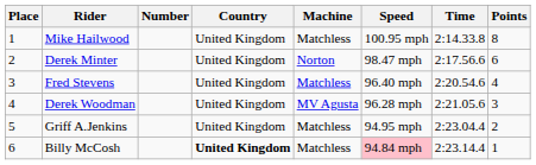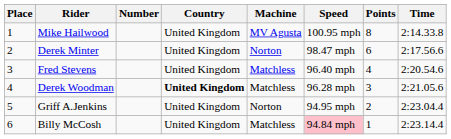 <table class="wikitable" style="font-size: 95%;">
 <tr>
 <th>Place</th>
 <th>Rider</th>
 <th>Number</th>
 <th>Country</th>
 <th>Machine</th>
 <th>Speed</th>
+<th>Points</th>
 <th>Time</th>
-<th>Points</th>
 </tr>
 <tr>
 <td>1</td>
 <td> <a href='#'>Mike Hailwood</a></td>
 <td></td>
 <td>United Kingdom</td>
-<td>Matchless</td>
+<td><a href='#'>MV Agusta</a></td>
 <td>100.95 mph</td>
+<td>8</td>
 <td>2:14.33.8</td>
-<td>8</td>
 </tr>
 <tr>
 <td>2</td>
 <td> <a href='#'>Derek Minter</a></td>
 <td></td>
 <td>United Kingdom</td>
 <td><a href='#'>Norton</a></td>
 <td>98.47 mph</td>
+<td>6</td>
 <td>2:17.56.6</td>
-<td>6</td>
 </tr>
 <tr>
 <td>3</td>
 <td> <a href='#'>Fred Stevens</a></td>
 <td></td>
 <td>United Kingdom</td>
 <td><a href='#'>Matchless</a></td>
 <td>96.40 mph</td>
+<td>4</td>
 <td>2:20.54.6</td>
-<td>4</td>
 </tr>
 <tr>
 <td>4</td>
 <td> <a href='#'>Derek Woodman</a></td>
 <td></td>
-<td>United Kingdom</td>
-<td><a href='#'>MV Agusta</a></td>
+<td><strong>United Kingdom</strong></td>
+<td>Matchless</td>
 <td>96.28 mph</td>
+<td>3</td>
 <td>2:21.05.6</td>
-<td>3</td>
 </tr>
 <tr>
 <td>5</td>
 <td> Griff A.Jenkins</td>
 <td></td>
 <td>United Kingdom</td>
-<td>Matchless</td>
+<td>Norton</td>
 <td>94.95 mph</td>
+<td>2</td>
 <td>2:23.04.4</td>
-<td>2</td>
 </tr>
 <tr>
 <td>6</td>
 <td> Billy McCosh</td>
 <td></td>
-<td><strong>United Kingdom</strong></td>
+<td>United Kingdom</td>
 <td>Matchless</td>
 <td style="background: pink;">94.84 mph</td>
+<td>1</td>
 <td>2:23.14.4</td>
-<td>1</td>
 </tr>
 </table>
